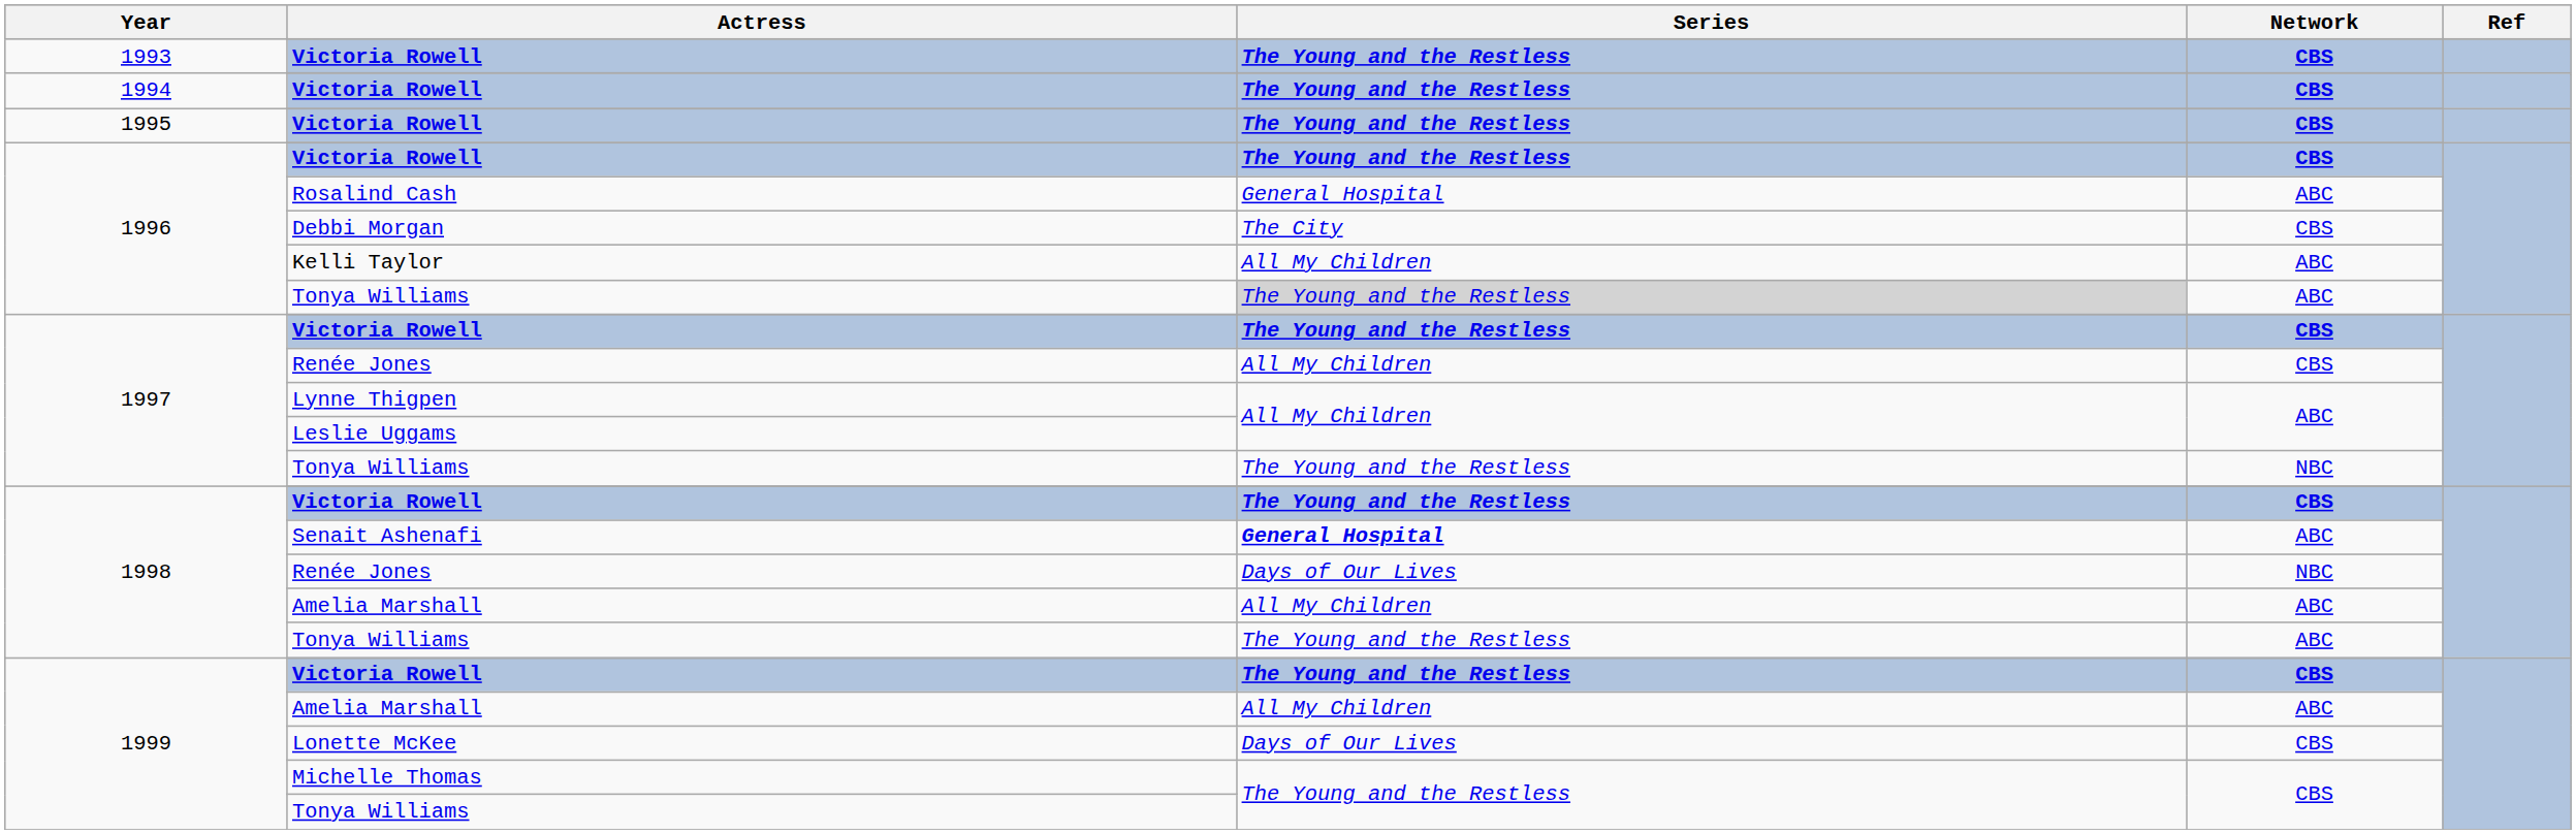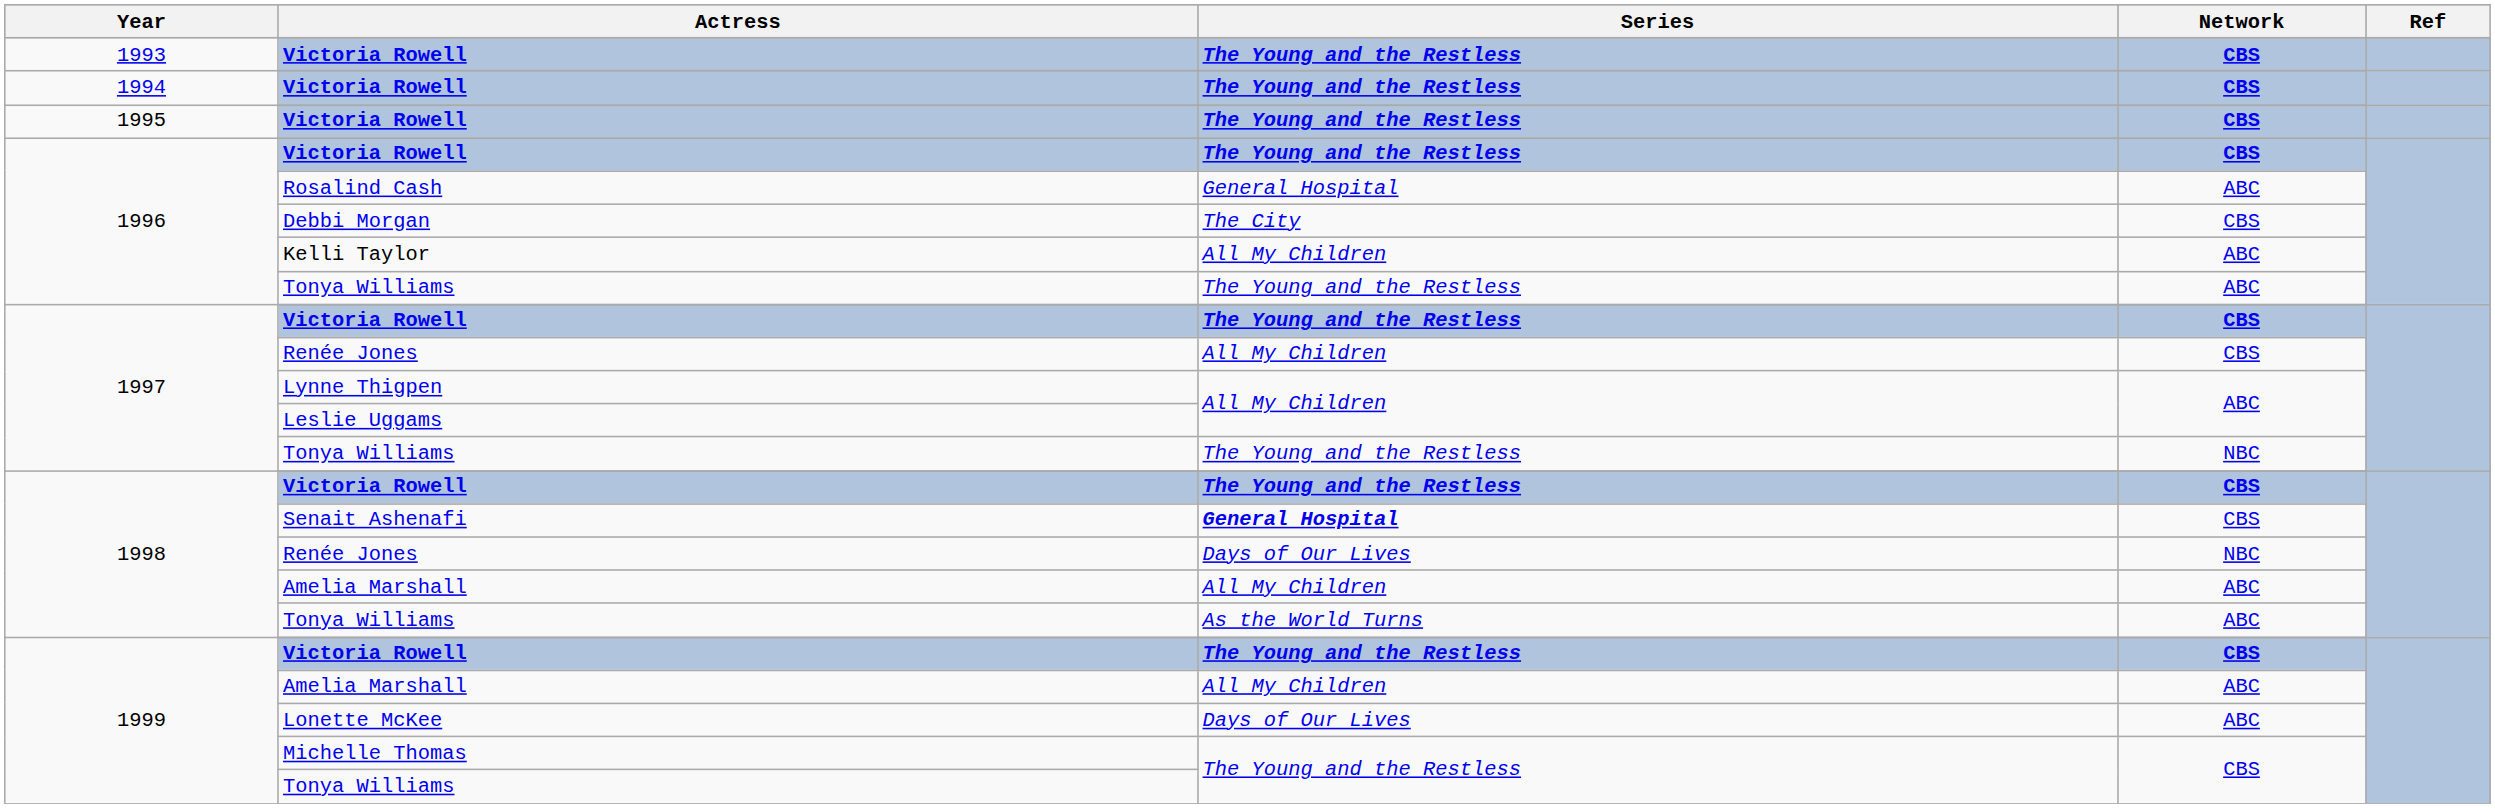 <table class="wikitable" style="width:100%;">
 <tr style="background:#bebebe;">
 <th style="width:11%;">Year</th>
 <th style="width:37%;">Actress</th>
 <th style="width:37%;">Series</th>
 <th style="width:10%;">Network</th>
 <th style="width:5%;">Ref</th>
 </tr>
 <tr>
 <td rowspan="2" align="center"><a href='#'>1993</a></td>
 </tr>
 <tr style="background:#B0C4DE">
 <td><strong><a href='#'>Victoria Rowell</a></strong></td>
 <td><strong><em><a href='#'>The Young and the Restless</a></em></strong></td>
 <td align="center"><strong><a href='#'>CBS</a></strong></td>
 <td rowspan="2" align="center"></td>
 </tr>
 <tr>
 <td rowspan="2" align="center"><a href='#'>1994</a></td>
 </tr>
 <tr style="background:#B0C4DE">
 <td><strong><a href='#'>Victoria Rowell</a></strong></td>
 <td><strong><em><a href='#'>The Young and the Restless</a></em></strong></td>
 <td align="center"><strong><a href='#'>CBS</a></strong></td>
 <td rowspan="2" align="center"></td>
 </tr>
 <tr>
 <td rowspan="2" align="center">1995</td>
 </tr>
 <tr style="background:#B0C4DE">
 <td><strong><a href='#'>Victoria Rowell</a></strong></td>
 <td><strong><em><a href='#'>The Young and the Restless</a></em></strong></td>
 <td align="center"><strong><a href='#'>CBS</a></strong></td>
 <td rowspan="2" align="center"></td>
 </tr>
 <tr>
 <td rowspan="6" align="center">1996</td>
 </tr>
 <tr style="background:#B0C4DE">
 <td><strong><a href='#'>Victoria Rowell</a></strong></td>
 <td><strong><em><a href='#'>The Young and the Restless</a></em></strong></td>
 <td align="center"><strong><a href='#'>CBS</a></strong></td>
 <td rowspan="6" align="center"></td>
 </tr>
 <tr>
 <td><a href='#'>Rosalind Cash</a></td>
 <td><em><a href='#'>General Hospital</a></em></td>
 <td align="center"><a href='#'>ABC</a></td>
 </tr>
 <tr>
 <td><a href='#'>Debbi Morgan</a></td>
 <td><em><a href='#'>The City</a></em></td>
 <td align="center"><a href='#'>CBS</a></td>
 </tr>
 <tr>
 <td>Kelli Taylor</td>
 <td><em><a href='#'>All My Children</a></em></td>
 <td align="center"><a href='#'>ABC</a></td>
 </tr>
 <tr>
 <td><a href='#'>Tonya Williams</a></td>
-<td style="background: lightgrey;"><em><a href='#'>The Young and the Restless</a></em></td>
+<td><em><a href='#'>The Young and the Restless</a></em></td>
 <td align="center"><a href='#'>ABC</a></td>
 </tr>
 <tr>
 <td rowspan="6" align="center">1997</td>
 </tr>
 <tr style="background:#B0C4DE">
 <td><strong><a href='#'>Victoria Rowell</a></strong></td>
 <td><strong><em><a href='#'>The Young and the Restless</a></em></strong></td>
 <td align="center"><strong><a href='#'>CBS</a></strong></td>
 <td rowspan="6" align="center"></td>
 </tr>
 <tr>
 <td><a href='#'>Renée Jones</a></td>
 <td><em><a href='#'>All My Children</a></em></td>
 <td align="center"><a href='#'>CBS</a></td>
 </tr>
 <tr>
 <td><a href='#'>Lynne Thigpen</a></td>
 <td rowspan="2"><em><a href='#'>All My Children</a></em></td>
 <td rowspan="2" align="center"><a href='#'>ABC</a></td>
 </tr>
 <tr>
 <td><a href='#'>Leslie Uggams</a></td>
 </tr>
 <tr>
 <td><a href='#'>Tonya Williams</a></td>
 <td><em><a href='#'>The Young and the Restless</a></em></td>
 <td align="center"><a href='#'>NBC</a></td>
 </tr>
 <tr>
 <td rowspan="6" align="center">1998</td>
 </tr>
 <tr style="background:#B0C4DE">
 <td><strong><a href='#'>Victoria Rowell</a></strong></td>
 <td><strong><em><a href='#'>The Young and the Restless</a></em></strong></td>
 <td align="center"><strong><a href='#'>CBS</a></strong></td>
 <td rowspan="6" align="center"></td>
 </tr>
 <tr>
 <td><a href='#'>Senait Ashenafi</a></td>
 <td><strong><em><a href='#'>General Hospital</a></em></strong></td>
-<td align="center"><a href='#'>ABC</a></td>
+<td align="center"><a href='#'>CBS</a></td>
 </tr>
 <tr>
 <td><a href='#'>Renée Jones</a></td>
 <td><em><a href='#'>Days of Our Lives</a></em></td>
 <td align="center"><a href='#'>NBC</a></td>
 </tr>
 <tr>
 <td><a href='#'>Amelia Marshall</a></td>
 <td><em><a href='#'>All My Children</a></em></td>
 <td align="center"><a href='#'>ABC</a></td>
 </tr>
 <tr>
 <td><a href='#'>Tonya Williams</a></td>
-<td><em><a href='#'>The Young and the Restless</a></em></td>
+<td><em><a href='#'>As the World Turns</a></em></td>
 <td align="center"><a href='#'>ABC</a></td>
 </tr>
 <tr>
 <td rowspan="6" align="center">1999</td>
 </tr>
 <tr style="background:#B0C4DE">
 <td><strong><a href='#'>Victoria Rowell</a></strong></td>
 <td><strong><em><a href='#'>The Young and the Restless</a></em></strong></td>
 <td align="center"><strong><a href='#'>CBS</a></strong></td>
 <td rowspan="5" align="center"></td>
 </tr>
 <tr>
 <td><a href='#'>Amelia Marshall</a></td>
 <td><em><a href='#'>All My Children</a></em></td>
 <td align="center"><a href='#'>ABC</a></td>
 </tr>
 <tr>
 <td><a href='#'>Lonette McKee</a></td>
 <td><em><a href='#'>Days of Our Lives</a></em></td>
-<td align="center"><a href='#'>CBS</a></td>
+<td align="center"><a href='#'>ABC</a></td>
 </tr>
 <tr>
 <td><a href='#'>Michelle Thomas</a></td>
 <td rowspan="2"><em><a href='#'>The Young and the Restless</a></em></td>
 <td rowspan="2" align="center"><a href='#'>CBS</a></td>
 </tr>
 <tr>
 <td><a href='#'>Tonya Williams</a></td>
 </tr>
 </table>
